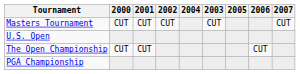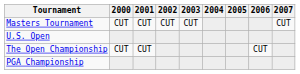 <table class="wikitable" style="font-size:95%;text-align:center;">
 <tr>
 <th>Tournament</th>
 <th>2000</th>
 <th>2001</th>
 <th>2002</th>
+<th>2003</th>
 <th>2004</th>
-<th>2003</th>
 <th>2005</th>
 <th>2006</th>
 <th>2007</th>
 </tr>
 <tr>
 <td align=left><a href='#'>Masters Tournament</a></td>
 <td>CUT</td>
 <td>CUT</td>
 <td>CUT</td>
+<td>CUT</td>
 <td style="background:#eeeeee;"></td>
-<td>CUT</td>
 <td style="background:#eeeeee;"></td>
 <td style="background:#eeeeee;"></td>
 <td>CUT</td>
 </tr>
 <tr>
 <td align=left><a href='#'>U.S. Open</a></td>
 <td style="background:#eeeeee;"></td>
 <td style="background:#eeeeee;"></td>
 <td style="background:#eeeeee;"></td>
 <td style="background:#eeeeee;"></td>
 <td style="background:#eeeeee;"></td>
 <td style="background:#eeeeee;"></td>
 <td style="background:#eeeeee;"></td>
 <td style="background:#eeeeee;"></td>
 </tr>
 <tr>
 <td align=left><a href='#'>The Open Championship</a></td>
 <td>CUT</td>
 <td>CUT</td>
 <td style="background:#eeeeee;"></td>
 <td style="background:#eeeeee;"></td>
 <td style="background:#eeeeee;"></td>
 <td style="background:#eeeeee;"></td>
 <td>CUT</td>
 <td style="background:#eeeeee;"></td>
 </tr>
 <tr>
 <td align=left><a href='#'>PGA Championship</a></td>
 <td style="background:#eeeeee;"></td>
 <td style="background:#eeeeee;"></td>
 <td style="background:#eeeeee;"></td>
 <td style="background:#eeeeee;"></td>
 <td style="background:#eeeeee;"></td>
 <td style="background:#eeeeee;"></td>
 <td style="background:#eeeeee;"></td>
 <td style="background:#eeeeee;"></td>
 </tr>
 </table>
